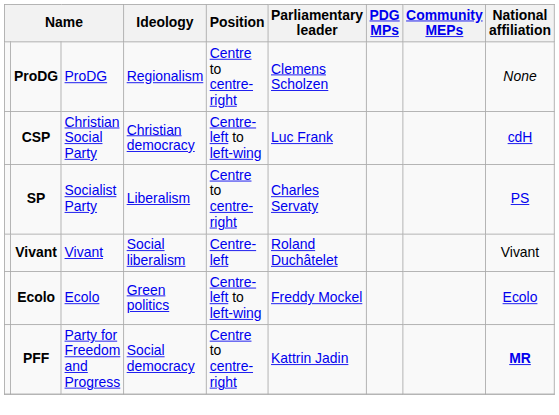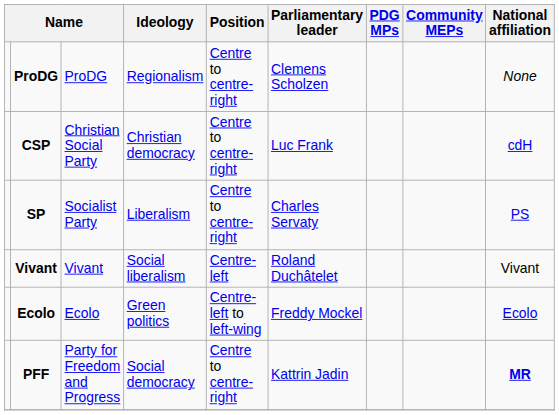 <table class="wikitable">
 <tr>
 <th colspan="3">Name</th>
 <th>Ideology</th>
 <th>Position</th>
 <th>Parliamentary<br>leader</th>
 <th><a href='#'>PDG MPs</a></th>
 <th><a href='#'>Community MEPs</a></th>
 <th>National affiliation</th>
 </tr>
 <tr>
 <td bgcolor=></td>
 <td align=center><strong>ProDG</strong></td>
 <td><a href='#'>ProDG</a><br></td>
 <td><a href='#'>Regionalism</a></td>
 <td><a href='#'>Centre</a> to <a href='#'>centre-right</a></td>
 <td><a href='#'>Clemens Scholzen</a></td>
 <td></td>
 <td></td>
 <td align=center><em>None</em></td>
 </tr>
 <tr>
 <td bgcolor=></td>
 <td align=center><strong>CSP</strong></td>
 <td><a href='#'>Christian Social Party</a><br></td>
 <td><a href='#'>Christian democracy</a></td>
-<td><a href='#'>Centre-left</a> to <a href='#'>left-wing</a></td>
+<td><a href='#'>Centre</a> to <a href='#'>centre-right</a></td>
 <td><a href='#'>Luc Frank</a></td>
 <td></td>
 <td></td>
 <td align=center><a href='#'>cdH</a></td>
 </tr>
 <tr>
 <td bgcolor=></td>
 <td align=center><strong>SP</strong></td>
 <td><a href='#'>Socialist Party</a><br></td>
 <td><a href='#'>Liberalism</a></td>
 <td><a href='#'>Centre</a> to <a href='#'>centre-right</a></td>
 <td><a href='#'>Charles Servaty</a></td>
 <td></td>
 <td></td>
 <td align=center><a href='#'>PS</a></td>
 </tr>
 <tr>
 <td bgcolor=></td>
 <td align=center><strong>Vivant</strong></td>
 <td><a href='#'>Vivant</a><br></td>
 <td><a href='#'>Social liberalism</a></td>
 <td><a href='#'>Centre-left</a></td>
 <td><a href='#'>Roland Duchâtelet</a></td>
 <td></td>
 <td></td>
 <td align=center>Vivant</td>
 </tr>
 <tr>
 <td bgcolor=></td>
 <td align=center><strong>Ecolo</strong></td>
 <td><a href='#'>Ecolo</a><br></td>
 <td><a href='#'>Green politics</a></td>
 <td><a href='#'>Centre-left</a> to <a href='#'>left-wing</a></td>
 <td><a href='#'>Freddy Mockel</a></td>
 <td></td>
 <td></td>
 <td align=center><a href='#'>Ecolo</a></td>
 </tr>
 <tr>
 <td bgcolor=></td>
 <td align=center><strong>PFF</strong></td>
 <td><a href='#'>Party for Freedom and Progress</a><br></td>
 <td><a href='#'>Social democracy</a></td>
 <td><a href='#'>Centre</a> to <a href='#'>centre-right</a></td>
 <td><a href='#'>Kattrin Jadin</a></td>
 <td></td>
 <td></td>
 <td align=center><strong><a href='#'>MR</a></strong></td>
 </tr>
 <tr>
 </tr>
 </table>
